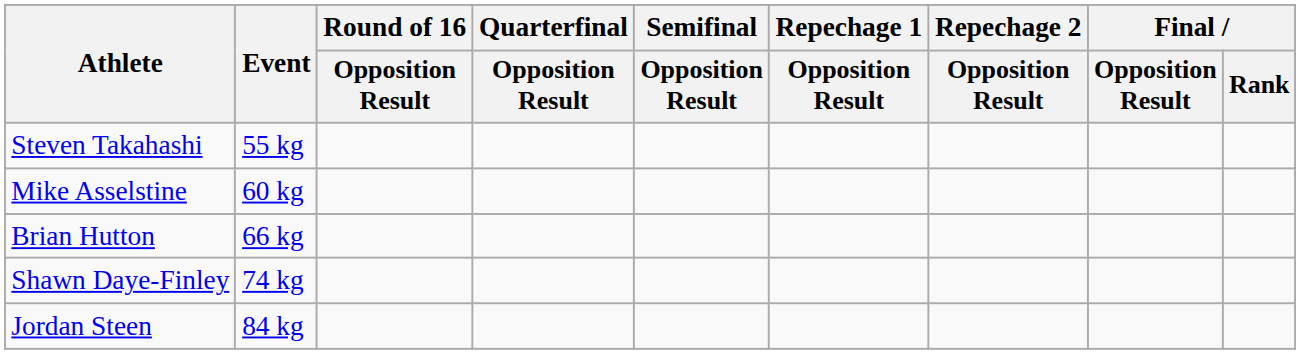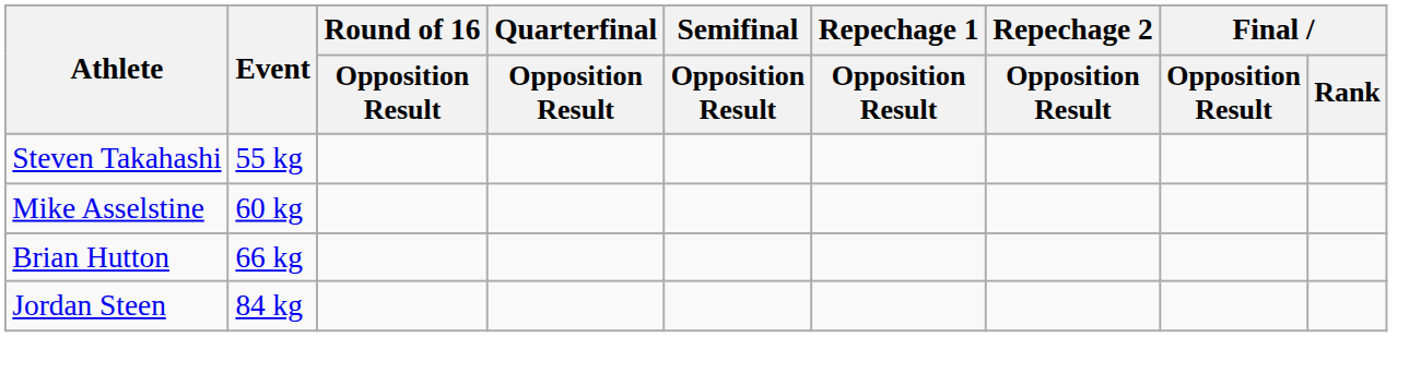 <table class="wikitable" style="font-size:90%;">
 <tr>
 <th rowspan=2>Athlete</th>
 <th rowspan=2>Event</th>
 <th>Round of 16</th>
 <th>Quarterfinal</th>
 <th>Semifinal</th>
 <th>Repechage 1</th>
 <th>Repechage 2</th>
 <th colspan=2>Final / </th>
 </tr>
 <tr style="font-size: 95%">
 <th>Opposition<br>Result</th>
 <th>Opposition<br>Result</th>
 <th>Opposition<br>Result</th>
 <th>Opposition<br>Result</th>
 <th>Opposition<br>Result</th>
 <th>Opposition<br>Result</th>
 <th>Rank</th>
 </tr>
 <tr align=center>
 <td align=left><a href='#'>Steven Takahashi</a></td>
 <td align=left><a href='#'>55 kg</a></td>
 <td></td>
 <td></td>
 <td></td>
 <td></td>
 <td></td>
 <td></td>
 <td></td>
 </tr>
 <tr align=center>
 <td align=left><a href='#'>Mike Asselstine</a></td>
 <td align=left><a href='#'>60 kg</a></td>
 <td></td>
 <td></td>
 <td></td>
 <td></td>
 <td></td>
 <td></td>
 <td></td>
 </tr>
 <tr align=center>
 <td align=left><a href='#'>Brian Hutton</a></td>
 <td align=left><a href='#'>66 kg</a></td>
 <td></td>
 <td></td>
 <td></td>
 <td></td>
 <td></td>
 <td></td>
 <td></td>
 </tr>
 <tr align=center>
-<td align=left><a href='#'>Shawn Daye-Finley</a></td>
-<td align=left><a href='#'>74 kg</a></td>
-<td></td>
-<td></td>
-<td></td>
-<td></td>
-<td></td>
-<td></td>
-<td></td>
-</tr>
-<tr align=center>
 <td align=left><a href='#'>Jordan Steen</a></td>
 <td align=left><a href='#'>84 kg</a></td>
 <td></td>
 <td></td>
 <td></td>
 <td></td>
 <td></td>
 <td></td>
 <td></td>
 </tr>
 </table>
